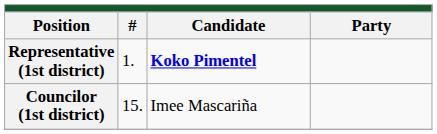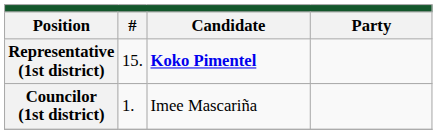 <table class="wikitable plainrowheaders" style=font-size:90%">
 <tr>
 <td colspan="5" bgcolor="#14572c"></td>
 </tr>
 <tr>
 <th>Position</th>
 <th>#</th>
 <th width="150px">Candidate</th>
 <th colspan="2" width="110px">Party</th>
 </tr>
 <tr>
 <th scope="row">Representative<br>(1st district)</th>
-<td>1.</td>
+<td>15.</td>
 <td><strong><a href='#'>Koko Pimentel</a></strong></td>
 <td></td>
 </tr>
 <tr>
 <th scope="row">Councilor<br>(1st district)</th>
-<td>15.</td>
+<td>1.</td>
 <td>Imee Mascariña</td>
 <td></td>
 </tr>
 <tr>
 </tr>
 </table>
